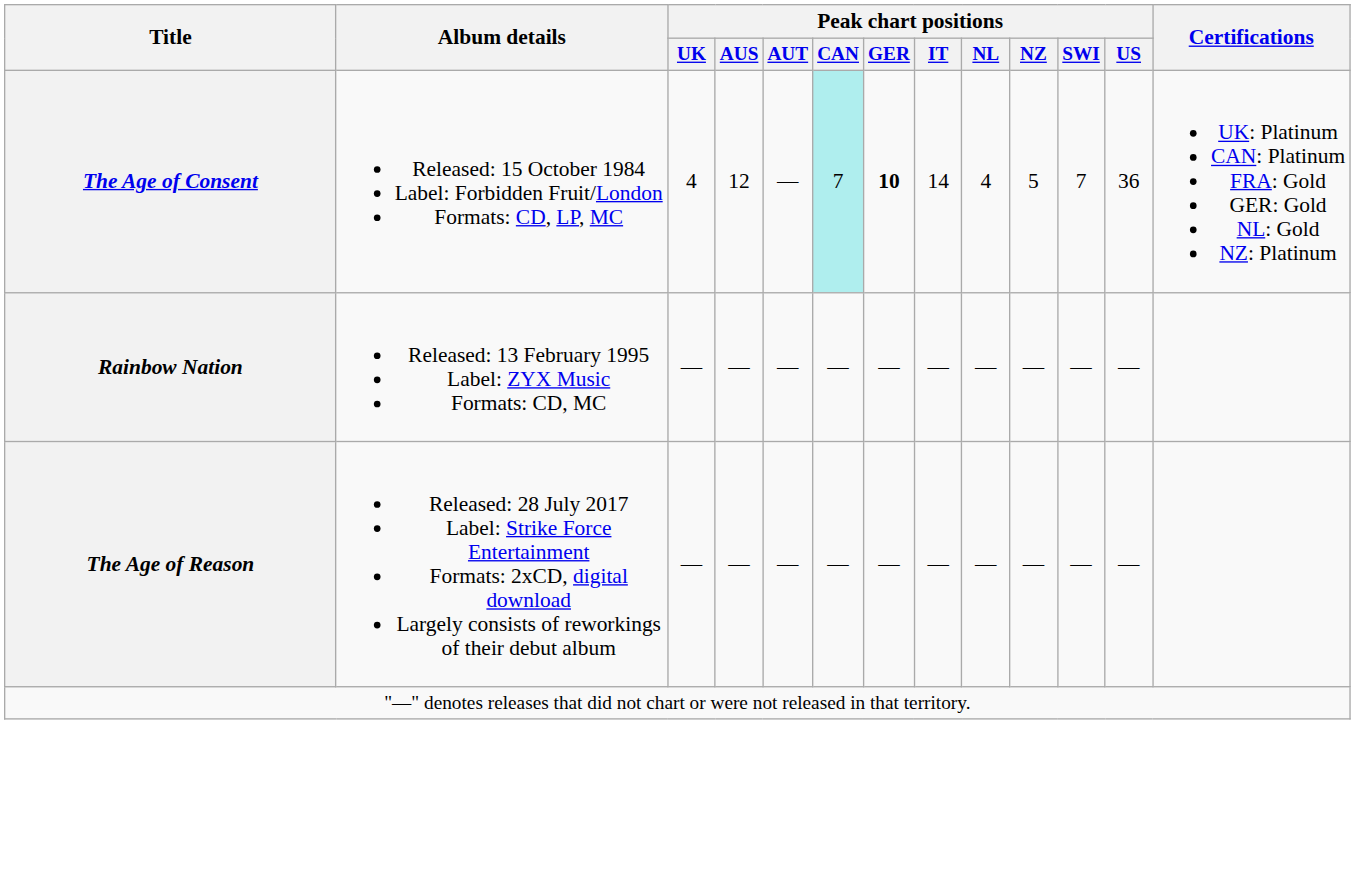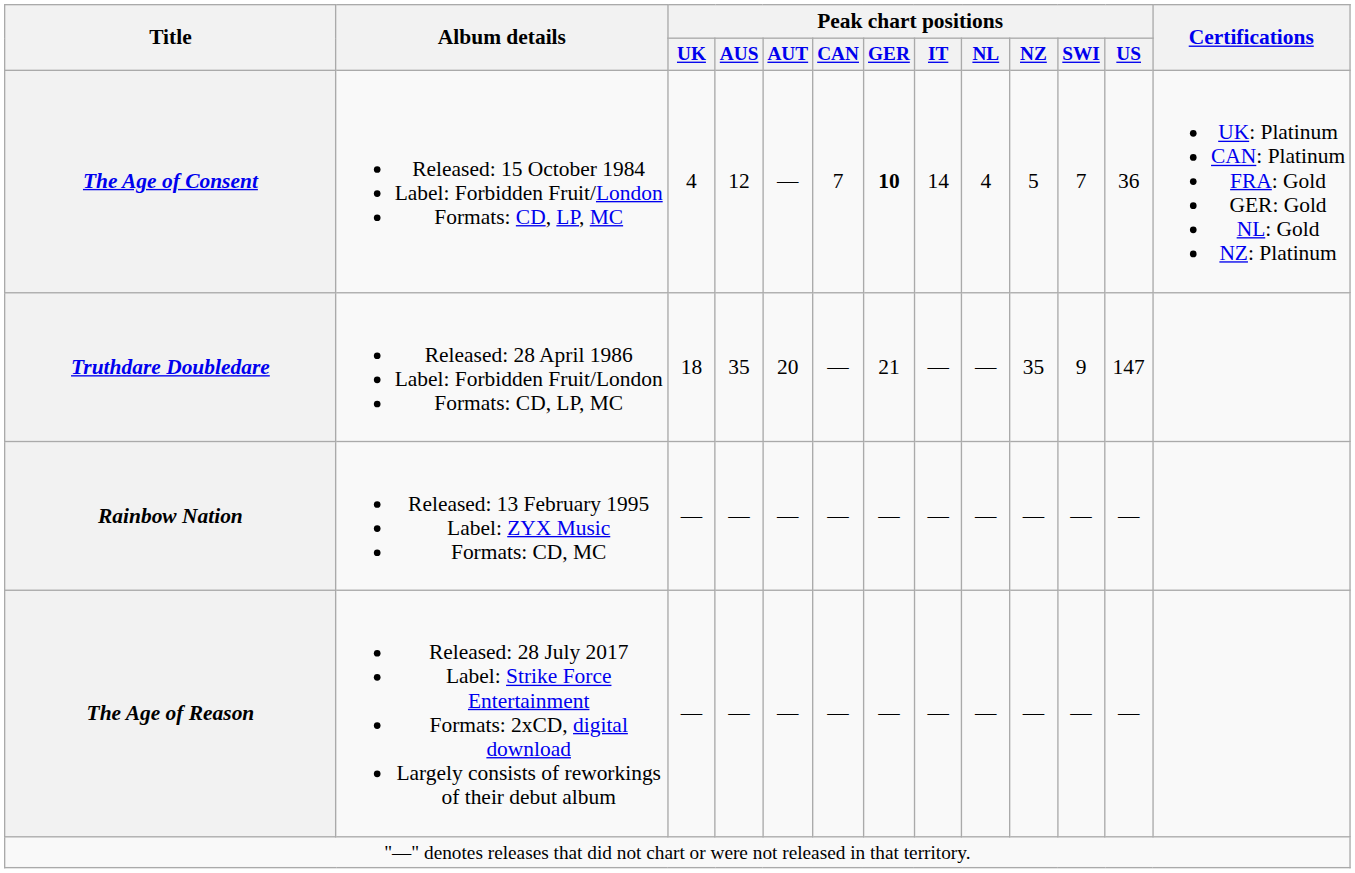 <table class="wikitable plainrowheaders" style="text-align:center;">
 <tr>
 <th rowspan="2" scope="col" style="width:15em;">Title</th>
 <th rowspan="2" scope="col" style="width:15em;">Album details</th>
 <th colspan="10">Peak chart positions</th>
 <th rowspan="2"><a href='#'>Certifications</a></th>
 </tr>
 <tr>
 <th scope="col" style="width:2em;font-size:90%;"><a href='#'>UK</a><br></th>
 <th scope="col" style="width:2em;font-size:90%;"><a href='#'>AUS</a><br></th>
 <th scope="col" style="width:2em;font-size:90%;"><a href='#'>AUT</a><br></th>
 <th scope="col" style="width:2em;font-size:90%;"><a href='#'>CAN</a><br></th>
 <th scope="col" style="width:2em;font-size:90%;"><a href='#'>GER</a><br></th>
 <th scope="col" style="width:2em;font-size:90%;"><a href='#'>IT</a><br></th>
 <th scope="col" style="width:2em;font-size:90%;"><a href='#'>NL</a><br></th>
 <th scope="col" style="width:2em;font-size:90%;"><a href='#'>NZ</a><br></th>
 <th scope="col" style="width:2em;font-size:90%;"><a href='#'>SWI</a><br></th>
 <th scope="col" style="width:2em;font-size:90%;"><a href='#'>US</a><br></th>
 </tr>
 <tr>
 <th scope="row"><em><a href='#'>The Age of Consent</a></em></th>
 <td><br><ul><li>Released: 15 October 1984</li><li>Label: Forbidden Fruit/<a href='#'>London</a></li><li>Formats: <a href='#'>CD</a>, <a href='#'>LP</a>, <a href='#'>MC</a></li></ul></td>
 <td>4</td>
 <td>12</td>
 <td>—</td>
-<td style="background: paleturquoise;">7</td>
+<td>7</td>
 <td><strong>10</strong></td>
 <td>14</td>
 <td>4</td>
 <td>5</td>
 <td>7</td>
 <td>36</td>
 <td><br><ul><li><a href='#'>UK</a>: Platinum</li><li><a href='#'>CAN</a>: Platinum</li><li><a href='#'>FRA</a>: Gold</li><li>GER: Gold</li><li><a href='#'>NL</a>: Gold</li><li><a href='#'>NZ</a>: Platinum</li></ul></td>
+</tr>
+<tr>
+<th scope="row"><em><a href='#'>Truthdare Doubledare</a></em></th>
+<td><br><ul><li>Released: 28 April 1986</li><li>Label: Forbidden Fruit/London</li><li>Formats: CD, LP, MC</li></ul></td>
+<td>18</td>
+<td>35</td>
+<td>20</td>
+<td>—</td>
+<td>21</td>
+<td>—</td>
+<td>—</td>
+<td>35</td>
+<td>9</td>
+<td>147</td>
+<td></td>
 </tr>
 <tr>
 <th scope="row"><em>Rainbow Nation</em></th>
 <td><br><ul><li>Released: 13 February 1995</li><li>Label: <a href='#'>ZYX Music</a></li><li>Formats: CD, MC</li></ul></td>
 <td>—</td>
 <td>—</td>
 <td>—</td>
 <td>—</td>
 <td>—</td>
 <td>—</td>
 <td>—</td>
 <td>—</td>
 <td>—</td>
 <td>—</td>
 <td></td>
 </tr>
 <tr>
 <th scope="row"><em>The Age of Reason</em></th>
 <td><br><ul><li>Released: 28 July 2017</li><li>Label: <a href='#'>Strike Force Entertainment</a></li><li>Formats: 2xCD, <a href='#'>digital download</a></li><li>Largely consists of reworkings of their debut album</li></ul></td>
 <td>—</td>
 <td>—</td>
 <td>—</td>
 <td>—</td>
 <td>—</td>
 <td>—</td>
 <td>—</td>
 <td>—</td>
 <td>—</td>
 <td>—</td>
 <td></td>
 </tr>
 <tr>
 <td colspan="13" style="font-size:90%">"—" denotes releases that did not chart or were not released in that territory.</td>
 </tr>
 </table>
